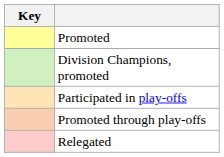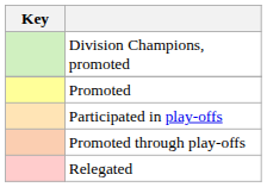 <table class="wikitable" style="font-size:95%; text-align:center">
 <tr>
 <th width=50>Key</th>
 <th width=180></th>
 </tr>
 <tr>
-<td style="background:#FFFF99;" width="20"></td>
-<td bgcolor="#ffffff" align="left">Promoted</td>
+<td style="background:#D0F0C0;" width="20"></td>
+<td bgcolor="#ffffff" align=left>Division Champions, promoted</td>
 </tr>
 <tr>
 </tr>
 <tr>
-<td style="background:#D0F0C0;" width="20"></td>
-<td bgcolor="#ffffff" align=left>Division Champions, promoted</td>
+<td style="background:#FFFF99;" width="20"></td>
+<td bgcolor="#ffffff" align="left">Promoted</td>
 </tr>
 <tr>
 <td style="background: #FFE4B5" width="20"></td>
 <td bgcolor="#ffffff" align="left">Participated in <a href='#'>play-offs</a></td>
 </tr>
 <tr>
 <td style="background:#FBCEB1;" width="20"></td>
 <td bgcolor="#ffffff" align="left">Promoted through play-offs</td>
 </tr>
 <tr>
 <td style="background: #FFCCCC" width="20"></td>
 <td bgcolor="#ffffff" align="left">Relegated</td>
 </tr>
 </table>
